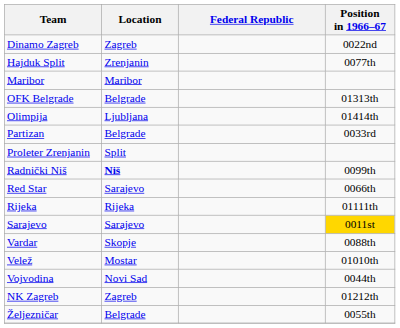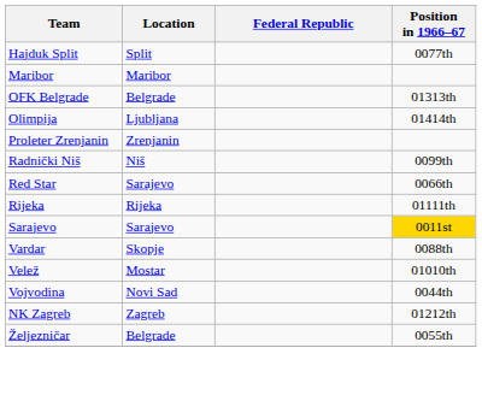 <table class="wikitable sortable" style="text-align: left;">
 <tr>
 <th width="130">Team</th>
 <th width="100">Location</th>
 <th width="200"><a href='#'>Federal Republic</a></th>
 <th width="90">Position<br>in <a href='#'>1966–67</a></th>
 </tr>
 <tr>
-<td><a href='#'>Dinamo Zagreb</a></td>
-<td><a href='#'>Zagreb</a></td>
-<td></td>
-<td style="text-align:center;"><span>002</span>2nd</td>
-</tr>
-<tr>
 <td><a href='#'>Hajduk Split</a></td>
-<td><a href='#'>Zrenjanin</a></td>
+<td><a href='#'>Split</a></td>
 <td></td>
 <td style="text-align:center;"><span>007</span>7th</td>
 </tr>
 <tr>
 <td><a href='#'>Maribor</a></td>
 <td><a href='#'>Maribor</a></td>
 <td></td>
 <td></td>
 </tr>
 <tr>
 <td><a href='#'>OFK Belgrade</a></td>
 <td><a href='#'>Belgrade</a></td>
 <td></td>
 <td style="text-align:center;"><span>013</span>13th</td>
 </tr>
 <tr>
 <td><a href='#'>Olimpija</a></td>
 <td><a href='#'>Ljubljana</a></td>
 <td></td>
 <td style="text-align:center;"><span>014</span>14th</td>
 </tr>
 <tr>
-<td><a href='#'>Partizan</a></td>
-<td><a href='#'>Belgrade</a></td>
-<td></td>
-<td style="text-align:center;"><span>003</span>3rd</td>
-</tr>
-<tr>
 <td><a href='#'>Proleter Zrenjanin</a></td>
-<td><a href='#'>Split</a></td>
+<td><a href='#'>Zrenjanin</a></td>
 <td></td>
 <td></td>
 </tr>
 <tr>
 <td><a href='#'>Radnički Niš</a></td>
-<td><strong><a href='#'>Niš</a></strong></td>
+<td><a href='#'>Niš</a></td>
 <td></td>
 <td style="text-align:center;"><span>009</span>9th</td>
 </tr>
 <tr>
 <td><a href='#'>Red Star</a></td>
 <td><a href='#'>Sarajevo</a></td>
 <td></td>
 <td style="text-align:center;"><span>006</span>6th</td>
 </tr>
 <tr>
 <td><a href='#'>Rijeka</a></td>
 <td><a href='#'>Rijeka</a></td>
 <td></td>
 <td style="text-align:center;"><span>011</span>11th</td>
 </tr>
 <tr>
 <td><a href='#'>Sarajevo</a></td>
 <td><a href='#'>Sarajevo</a></td>
 <td></td>
 <td style="text-align:center;" bgcolor="gold"><span>001</span>1st</td>
 </tr>
 <tr>
 <td><a href='#'>Vardar</a></td>
 <td><a href='#'>Skopje</a></td>
 <td></td>
 <td style="text-align:center;"><span>008</span>8th</td>
 </tr>
 <tr>
 <td><a href='#'>Velež</a></td>
 <td><a href='#'>Mostar</a></td>
 <td></td>
 <td style="text-align:center;"><span>010</span>10th</td>
 </tr>
 <tr>
 <td><a href='#'>Vojvodina</a></td>
 <td><a href='#'>Novi Sad</a></td>
 <td></td>
 <td style="text-align:center;"><span>004</span>4th</td>
 </tr>
 <tr>
 <td><a href='#'>NK Zagreb</a></td>
 <td><a href='#'>Zagreb</a></td>
 <td></td>
 <td style="text-align:center;"><span>012</span>12th</td>
 </tr>
 <tr>
 <td><a href='#'>Željezničar</a></td>
 <td><a href='#'>Belgrade</a></td>
 <td></td>
 <td style="text-align:center;"><span>005</span>5th</td>
 </tr>
 <tr>
 </tr>
 </table>
